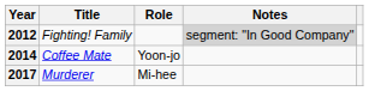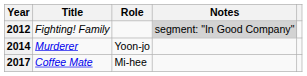 <table class="wikitable plainrowheaders sortable">
 <tr>
 <th scope="col">Year</th>
 <th scope="col">Title</th>
 <th scope="col">Role</th>
 <th scope="col">Notes</th>
 <th scope="col" class="unsortable"></th>
 </tr>
 <tr>
 <th scope="row">2012</th>
 <td><em>Fighting! Family</em></td>
 <td></td>
 <td style="background: lightgrey;">segment: "In Good Company"</td>
 <td></td>
 </tr>
 <tr>
 <th scope="row">2014</th>
-<td><em><a href='#'>Coffee Mate</a></em></td>
+<td><em><a href='#'>Murderer</a></em></td>
 <td>Yoon-jo</td>
 <td></td>
 <td></td>
 </tr>
 <tr>
 <th scope="row">2017</th>
-<td><em><a href='#'>Murderer</a></em></td>
+<td><em><a href='#'>Coffee Mate</a></em></td>
 <td>Mi-hee</td>
 <td></td>
 <td></td>
 </tr>
 </table>
